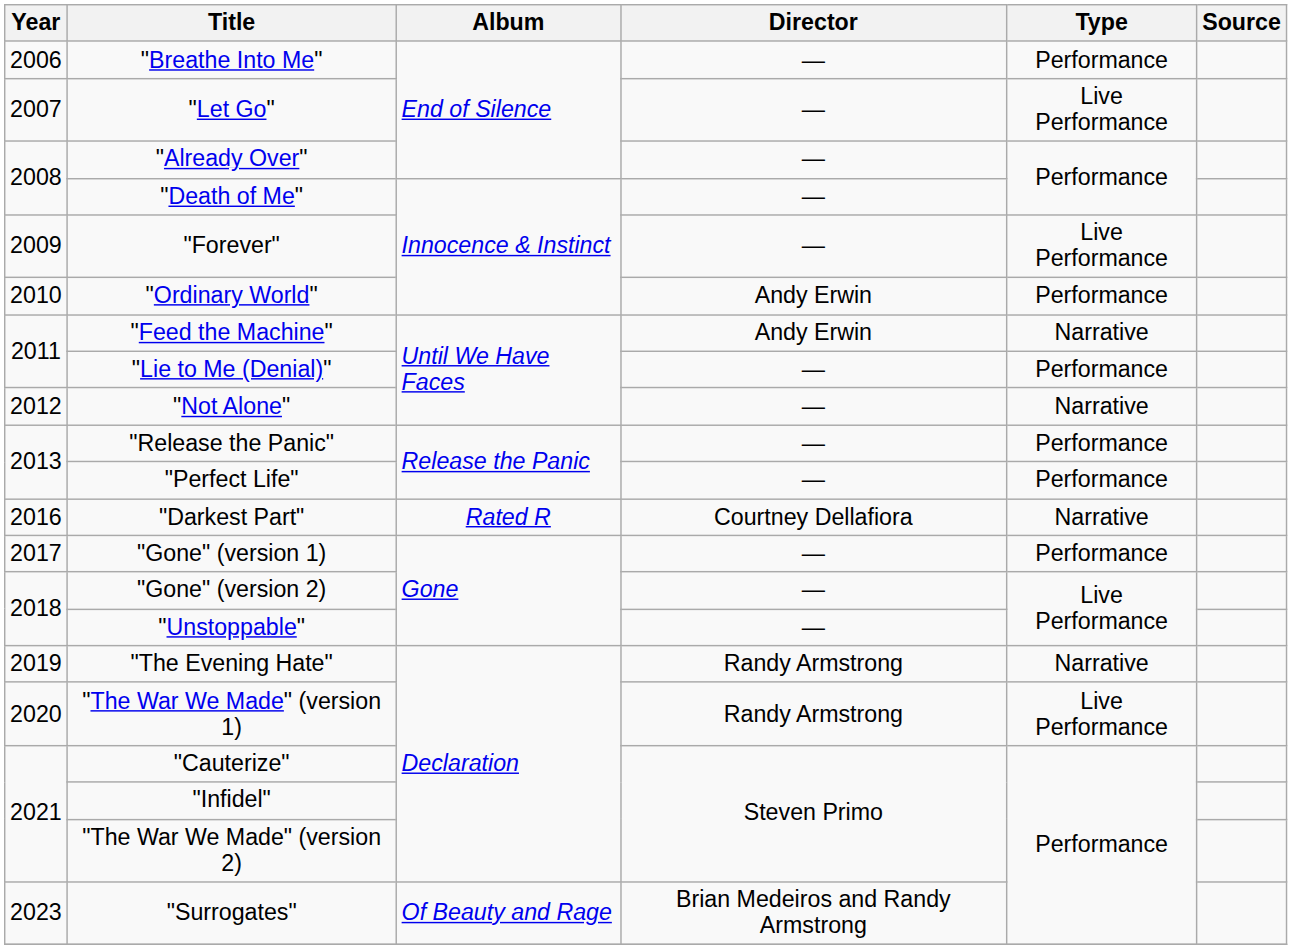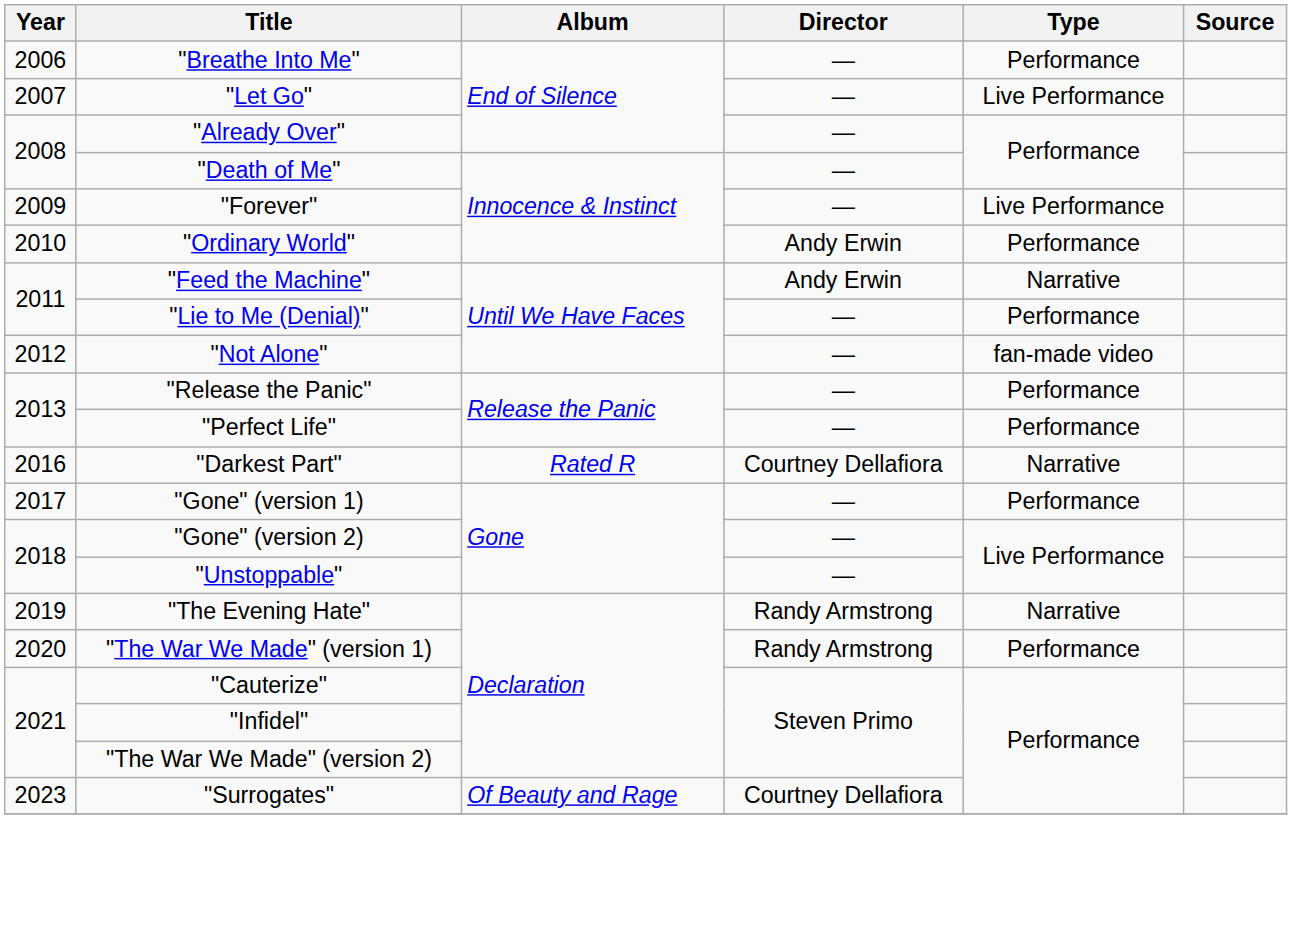 <table class="wikitable" style="width:70%; text-align:center;">
 <tr>
 <th>Year</th>
 <th>Title</th>
 <th>Album</th>
 <th>Director</th>
 <th>Type</th>
 <th>Source</th>
 </tr>
 <tr>
 <td>2006</td>
 <td>"<a href='#'>Breathe Into Me</a>"</td>
 <td rowspan="3" style="text-align:left;"><em><a href='#'>End of Silence</a></em></td>
 <td>—</td>
 <td>Performance</td>
 <td></td>
 </tr>
 <tr>
 <td>2007</td>
 <td>"<a href='#'>Let Go</a>"</td>
 <td>—</td>
 <td>Live Performance</td>
 <td></td>
 </tr>
 <tr>
 <td rowspan="2">2008</td>
 <td>"<a href='#'>Already Over</a>"</td>
 <td>—</td>
 <td rowspan="2">Performance</td>
 <td></td>
 </tr>
 <tr>
 <td>"<a href='#'>Death of Me</a>"</td>
 <td rowspan="3" style="text-align:left;"><em><a href='#'>Innocence & Instinct</a></em></td>
 <td>—</td>
 <td></td>
 </tr>
 <tr>
 <td>2009</td>
 <td>"Forever"</td>
 <td>—</td>
 <td>Live Performance</td>
 <td></td>
 </tr>
 <tr>
 <td>2010</td>
 <td>"<a href='#'>Ordinary World</a>"</td>
 <td>Andy Erwin</td>
 <td>Performance</td>
 <td></td>
 </tr>
 <tr>
 <td rowspan="2">2011</td>
 <td>"<a href='#'>Feed the Machine</a>"</td>
 <td rowspan="3" style="text-align:left;"><em><a href='#'>Until We Have Faces</a></em></td>
 <td>Andy Erwin</td>
 <td>Narrative</td>
 <td></td>
 </tr>
 <tr>
 <td>"<a href='#'>Lie to Me (Denial)</a>"</td>
 <td>—</td>
 <td>Performance</td>
 <td></td>
 </tr>
 <tr>
 <td>2012</td>
 <td>"<a href='#'>Not Alone</a>"</td>
 <td>—</td>
-<td>Narrative</td>
+<td>fan-made video</td>
 <td></td>
 </tr>
 <tr>
 <td rowspan="2">2013</td>
 <td>"Release the Panic"</td>
 <td rowspan="2" style="text-align:left;"><em><a href='#'>Release the Panic</a></em></td>
 <td>—</td>
 <td>Performance</td>
 <td></td>
 </tr>
 <tr>
 <td>"Perfect Life"</td>
 <td>—</td>
 <td>Performance</td>
 <td></td>
 </tr>
 <tr>
 <td>2016</td>
 <td>"Darkest Part"</td>
 <td><em><a href='#'>Rated R</a></em></td>
 <td>Courtney Dellafiora</td>
 <td>Narrative</td>
 <td></td>
 </tr>
 <tr>
 <td>2017</td>
 <td>"Gone" (version 1)</td>
 <td rowspan="3" style="text-align:left;"><em><a href='#'>Gone</a></em></td>
 <td>—</td>
 <td>Performance</td>
 <td></td>
 </tr>
 <tr>
 <td rowspan="2">2018</td>
 <td>"Gone" (version 2)</td>
 <td>—</td>
 <td rowspan="2">Live Performance</td>
 <td></td>
 </tr>
 <tr>
 <td>"<a href='#'>Unstoppable</a>"</td>
 <td>—</td>
 <td></td>
 </tr>
 <tr>
 <td>2019</td>
 <td>"The Evening Hate"</td>
 <td rowspan="5" style="text-align:left;"><em><a href='#'>Declaration</a></em></td>
 <td>Randy Armstrong</td>
 <td>Narrative</td>
 <td></td>
 </tr>
 <tr>
 <td>2020</td>
 <td>"<a href='#'>The War We Made</a>" (version 1)</td>
 <td>Randy Armstrong</td>
-<td>Live Performance</td>
+<td>Performance</td>
 <td></td>
 </tr>
 <tr>
 <td rowspan="3">2021</td>
 <td>"Cauterize"</td>
 <td rowspan="3">Steven Primo</td>
 <td rowspan="4">Performance</td>
 <td></td>
 </tr>
 <tr>
 <td>"Infidel"</td>
 <td></td>
 </tr>
 <tr>
 <td>"The War We Made" (version 2)</td>
 <td></td>
 </tr>
 <tr>
 <td>2023</td>
 <td>"Surrogates"</td>
 <td style="text-align:left;"><em><a href='#'>Of Beauty and Rage</a></em></td>
-<td>Brian Medeiros and Randy Armstrong</td>
+<td>Courtney Dellafiora</td>
 <td></td>
 </tr>
 <tr>
 </tr>
 </table>
